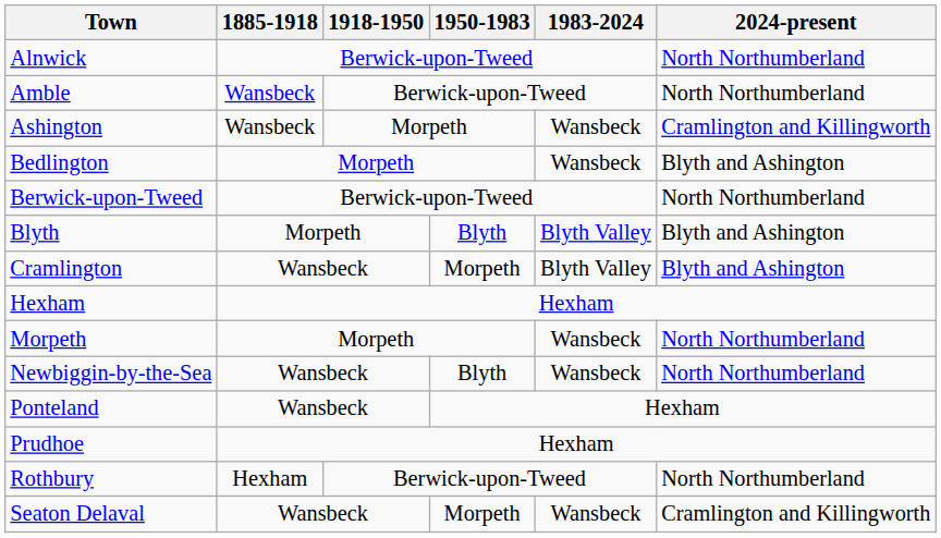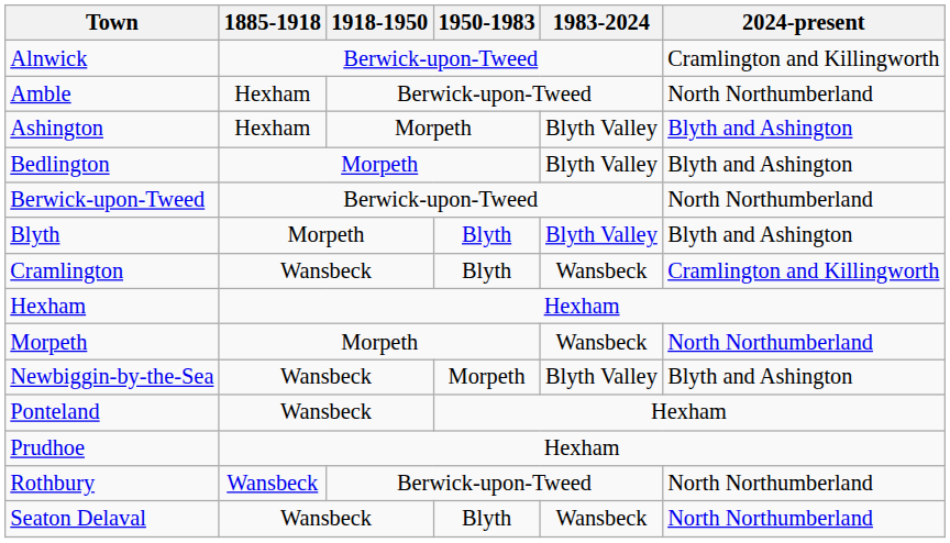 <table class="wikitable">
 <tr>
 <th>Town</th>
 <th>1885-1918</th>
 <th>1918-1950</th>
 <th>1950-1983</th>
 <th>1983-2024</th>
 <th>2024-present</th>
 </tr>
 <tr>
 <td><a href='#'>Alnwick</a></td>
 <td colspan="4" align="center"><a href='#'>Berwick-upon-Tweed</a></td>
-<td><a href='#'>North Northumberland</a></td>
+<td>Cramlington and Killingworth</td>
 </tr>
 <tr>
 <td><a href='#'>Amble</a></td>
-<td align="center"><a href='#'>Wansbeck</a></td>
+<td align="center">Hexham</td>
 <td colspan="3" align="center">Berwick-upon-Tweed</td>
 <td>North Northumberland</td>
 </tr>
 <tr>
 <td><a href='#'>Ashington</a></td>
-<td align="center">Wansbeck</td>
+<td align="center">Hexham</td>
 <td colspan="2" align="center">Morpeth</td>
-<td align="center">Wansbeck</td>
-<td><a href='#'>Cramlington and Killingworth</a></td>
+<td align="center">Blyth Valley</td>
+<td><a href='#'>Blyth and Ashington</a></td>
 </tr>
 <tr>
 <td><a href='#'>Bedlington</a></td>
 <td colspan="3" align="center"><a href='#'>Morpeth</a></td>
-<td align="center">Wansbeck</td>
+<td align="center">Blyth Valley</td>
 <td>Blyth and Ashington</td>
 </tr>
 <tr>
 <td><a href='#'>Berwick-upon-Tweed</a></td>
 <td colspan="4" align="center">Berwick-upon-Tweed</td>
 <td>North Northumberland</td>
 </tr>
 <tr>
 <td><a href='#'>Blyth</a></td>
 <td colspan="2" align="center">Morpeth</td>
 <td align="center"><a href='#'>Blyth</a></td>
 <td align="center"><a href='#'>Blyth Valley</a></td>
 <td>Blyth and Ashington</td>
 </tr>
 <tr>
 <td><a href='#'>Cramlington</a></td>
 <td colspan="2" align="center">Wansbeck</td>
-<td align="center">Morpeth</td>
-<td align="center">Blyth Valley</td>
-<td><a href='#'>Blyth and Ashington</a></td>
+<td align="center">Blyth</td>
+<td align="center">Wansbeck</td>
+<td><a href='#'>Cramlington and Killingworth</a></td>
 </tr>
 <tr>
 <td><a href='#'>Hexham</a></td>
 <td colspan="5" align="center"><a href='#'>Hexham</a></td>
 </tr>
 <tr>
 <td><a href='#'>Morpeth</a></td>
 <td colspan="3" align="center">Morpeth</td>
 <td align="center">Wansbeck</td>
 <td><a href='#'>North Northumberland</a></td>
 </tr>
 <tr>
 <td><a href='#'>Newbiggin-by-the-Sea</a></td>
 <td colspan="2" align="center">Wansbeck</td>
-<td align="center">Blyth</td>
-<td align="center">Wansbeck</td>
-<td><a href='#'>North Northumberland</a></td>
+<td align="center">Morpeth</td>
+<td align="center">Blyth Valley</td>
+<td>Blyth and Ashington</td>
 </tr>
 <tr>
 <td><a href='#'>Ponteland</a></td>
 <td colspan="2" align="center">Wansbeck</td>
 <td colspan="3" align="center">Hexham</td>
 </tr>
 <tr>
 <td><a href='#'>Prudhoe</a></td>
 <td colspan="5" align="center">Hexham</td>
 </tr>
 <tr>
 <td><a href='#'>Rothbury</a></td>
-<td align="center">Hexham</td>
+<td align="center"><a href='#'>Wansbeck</a></td>
 <td colspan="3" align="center">Berwick-upon-Tweed</td>
 <td>North Northumberland</td>
 </tr>
 <tr>
 <td><a href='#'>Seaton Delaval</a></td>
 <td colspan="2" align="center">Wansbeck</td>
-<td align="center">Morpeth</td>
+<td align="center">Blyth</td>
 <td align="center">Wansbeck</td>
-<td>Cramlington and Killingworth</td>
+<td><a href='#'>North Northumberland</a></td>
 </tr>
 </table>
